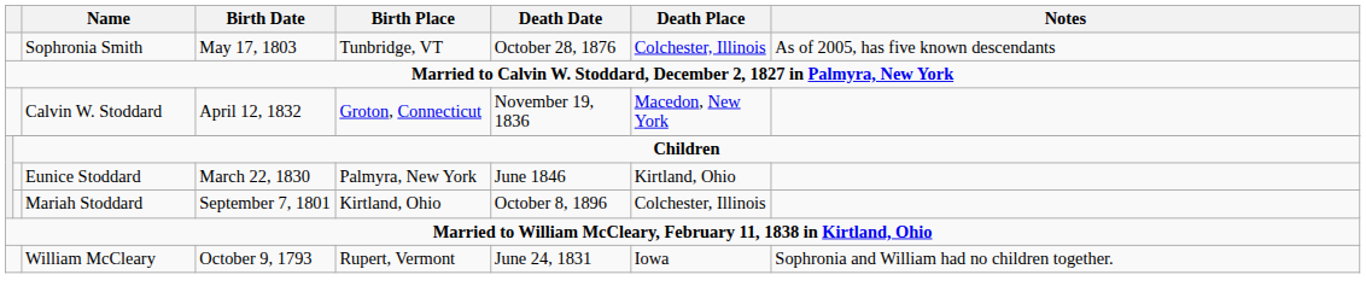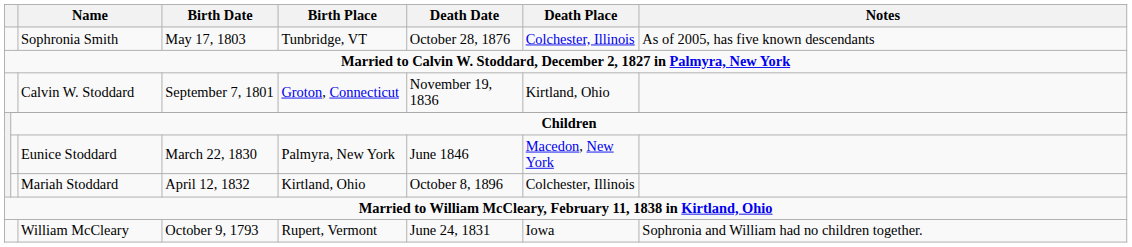 <table class="wikitable">
 <tr>
 <th width = "75px" colspan="2"></th>
 <th width = "175px">Name</th>
 <th width = "135px">Birth Date</th>
 <th width = "150px">Birth Place</th>
 <th width = "135px">Death Date</th>
 <th width = "135px">Death Place</th>
 <th width = "650px">Notes</th>
 </tr>
 <tr>
 <td colspan="2"></td>
 <td>Sophronia Smith</td>
 <td>May 17, 1803</td>
 <td>Tunbridge, VT</td>
 <td>October 28, 1876</td>
 <td><a href='#'>Colchester, Illinois</a></td>
 <td>As of 2005, has five known descendants</td>
 </tr>
 <tr>
 <td colspan="8" style="text-align:center;"><strong>Married to Calvin W. Stoddard, December 2, 1827 in <a href='#'>Palmyra, New York</a></strong></td>
 </tr>
 <tr>
 <td colspan="2"></td>
 <td>Calvin W. Stoddard</td>
-<td>April 12, 1832</td>
+<td>September 7, 1801</td>
 <td><a href='#'>Groton</a>, <a href='#'>Connecticut</a></td>
 <td>November 19, 1836</td>
-<td><a href='#'>Macedon</a>, <a href='#'>New York</a></td>
+<td>Kirtland, Ohio</td>
 <td></td>
 </tr>
 <tr>
 <td rowspan="4" style="background: #f2f2f2;"></td>
 </tr>
 <tr>
 <td colspan="7" style="text-align:center;"><strong>Children</strong></td>
 </tr>
 <tr>
 <td></td>
 <td>Eunice Stoddard</td>
 <td>March 22, 1830</td>
 <td>Palmyra, New York</td>
 <td>June 1846</td>
-<td>Kirtland, Ohio</td>
+<td><a href='#'>Macedon</a>, <a href='#'>New York</a></td>
 <td></td>
 </tr>
 <tr>
 <td></td>
 <td>Mariah Stoddard</td>
-<td>September 7, 1801</td>
+<td>April 12, 1832</td>
 <td>Kirtland, Ohio</td>
 <td>October 8, 1896</td>
 <td>Colchester, Illinois</td>
 <td></td>
 </tr>
 <tr>
 <td colspan="8" style="text-align:center;"><strong>Married to William McCleary, February 11, 1838 in <a href='#'>Kirtland, Ohio</a></strong></td>
 </tr>
 <tr>
 <td colspan="2"></td>
 <td>William McCleary</td>
 <td>October 9, 1793</td>
 <td>Rupert, Vermont</td>
 <td>June 24, 1831</td>
 <td>Iowa</td>
 <td>Sophronia and William had no children together.</td>
 </tr>
 </table>
